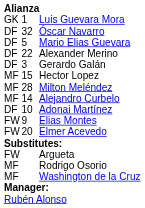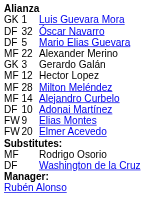 <table style="font-size: 90%" cellspacing="0" cellpadding="0">
 <tr>
 <td colspan="4"><strong>Alianza</strong></td>
 </tr>
 <tr>
 <th width="25"></th>
 <th width="25"></th>
 </tr>
 <tr>
 <td>GK</td>
 <td>1</td>
 <td> <a href='#'>Luis Guevara Mora</a></td>
 </tr>
 <tr>
 <td>DF</td>
 <td>32</td>
 <td> <a href='#'>Óscar Navarro</a></td>
 <td></td>
 <td></td>
 </tr>
 <tr>
 <td>DF</td>
 <td>5</td>
 <td> <a href='#'>Mario Elias Guevara</a></td>
 </tr>
 <tr>
-<td>DF</td>
+<td>MF</td>
 <td>22</td>
 <td> Alexander Merino</td>
 </tr>
 <tr>
-<td>DF</td>
+<td>GK</td>
 <td>3</td>
 <td> Gerardo Galán</td>
 </tr>
 <tr>
 <td>MF</td>
-<td>15</td>
+<td>12</td>
 <td> Hector Lopez</td>
 </tr>
 <tr>
 <td>MF</td>
 <td>28</td>
 <td> <a href='#'>Milton Meléndez</a></td>
 <td></td>
 <td></td>
 </tr>
 <tr>
 <td>MF</td>
 <td>14</td>
 <td> <a href='#'>Alejandro Curbelo</a></td>
 </tr>
 <tr>
 <td>DF</td>
 <td>10</td>
 <td> <a href='#'>Adonai Martínez</a></td>
 </tr>
 <tr>
 <td>FW</td>
 <td>9</td>
 <td> <a href='#'>Elias Montes</a></td>
 </tr>
 <tr>
 <td>FW</td>
 <td>20</td>
 <td> <a href='#'>Elmer Acevedo</a></td>
 <td></td>
 <td></td>
 </tr>
 <tr>
 <td colspan=3><strong>Substitutes:</strong></td>
 </tr>
 <tr>
-<td>FW</td>
-<td></td>
-<td> Argueta </td>
-<td></td>
-<td></td>
-</tr>
-<tr>
 <td>MF</td>
 <td></td>
 <td> Rodrigo Osorio</td>
 <td></td>
 <td></td>
 </tr>
 <tr>
-<td>MF</td>
+<td>DF</td>
 <td></td>
 <td> <a href='#'>Washington de la Cruz</a></td>
 <td></td>
 <td></td>
 </tr>
 <tr>
 <td colspan=3><strong>Manager:</strong></td>
 </tr>
 <tr>
 <td colspan=4> <a href='#'>Rubén Alonso</a></td>
 </tr>
 </table>
